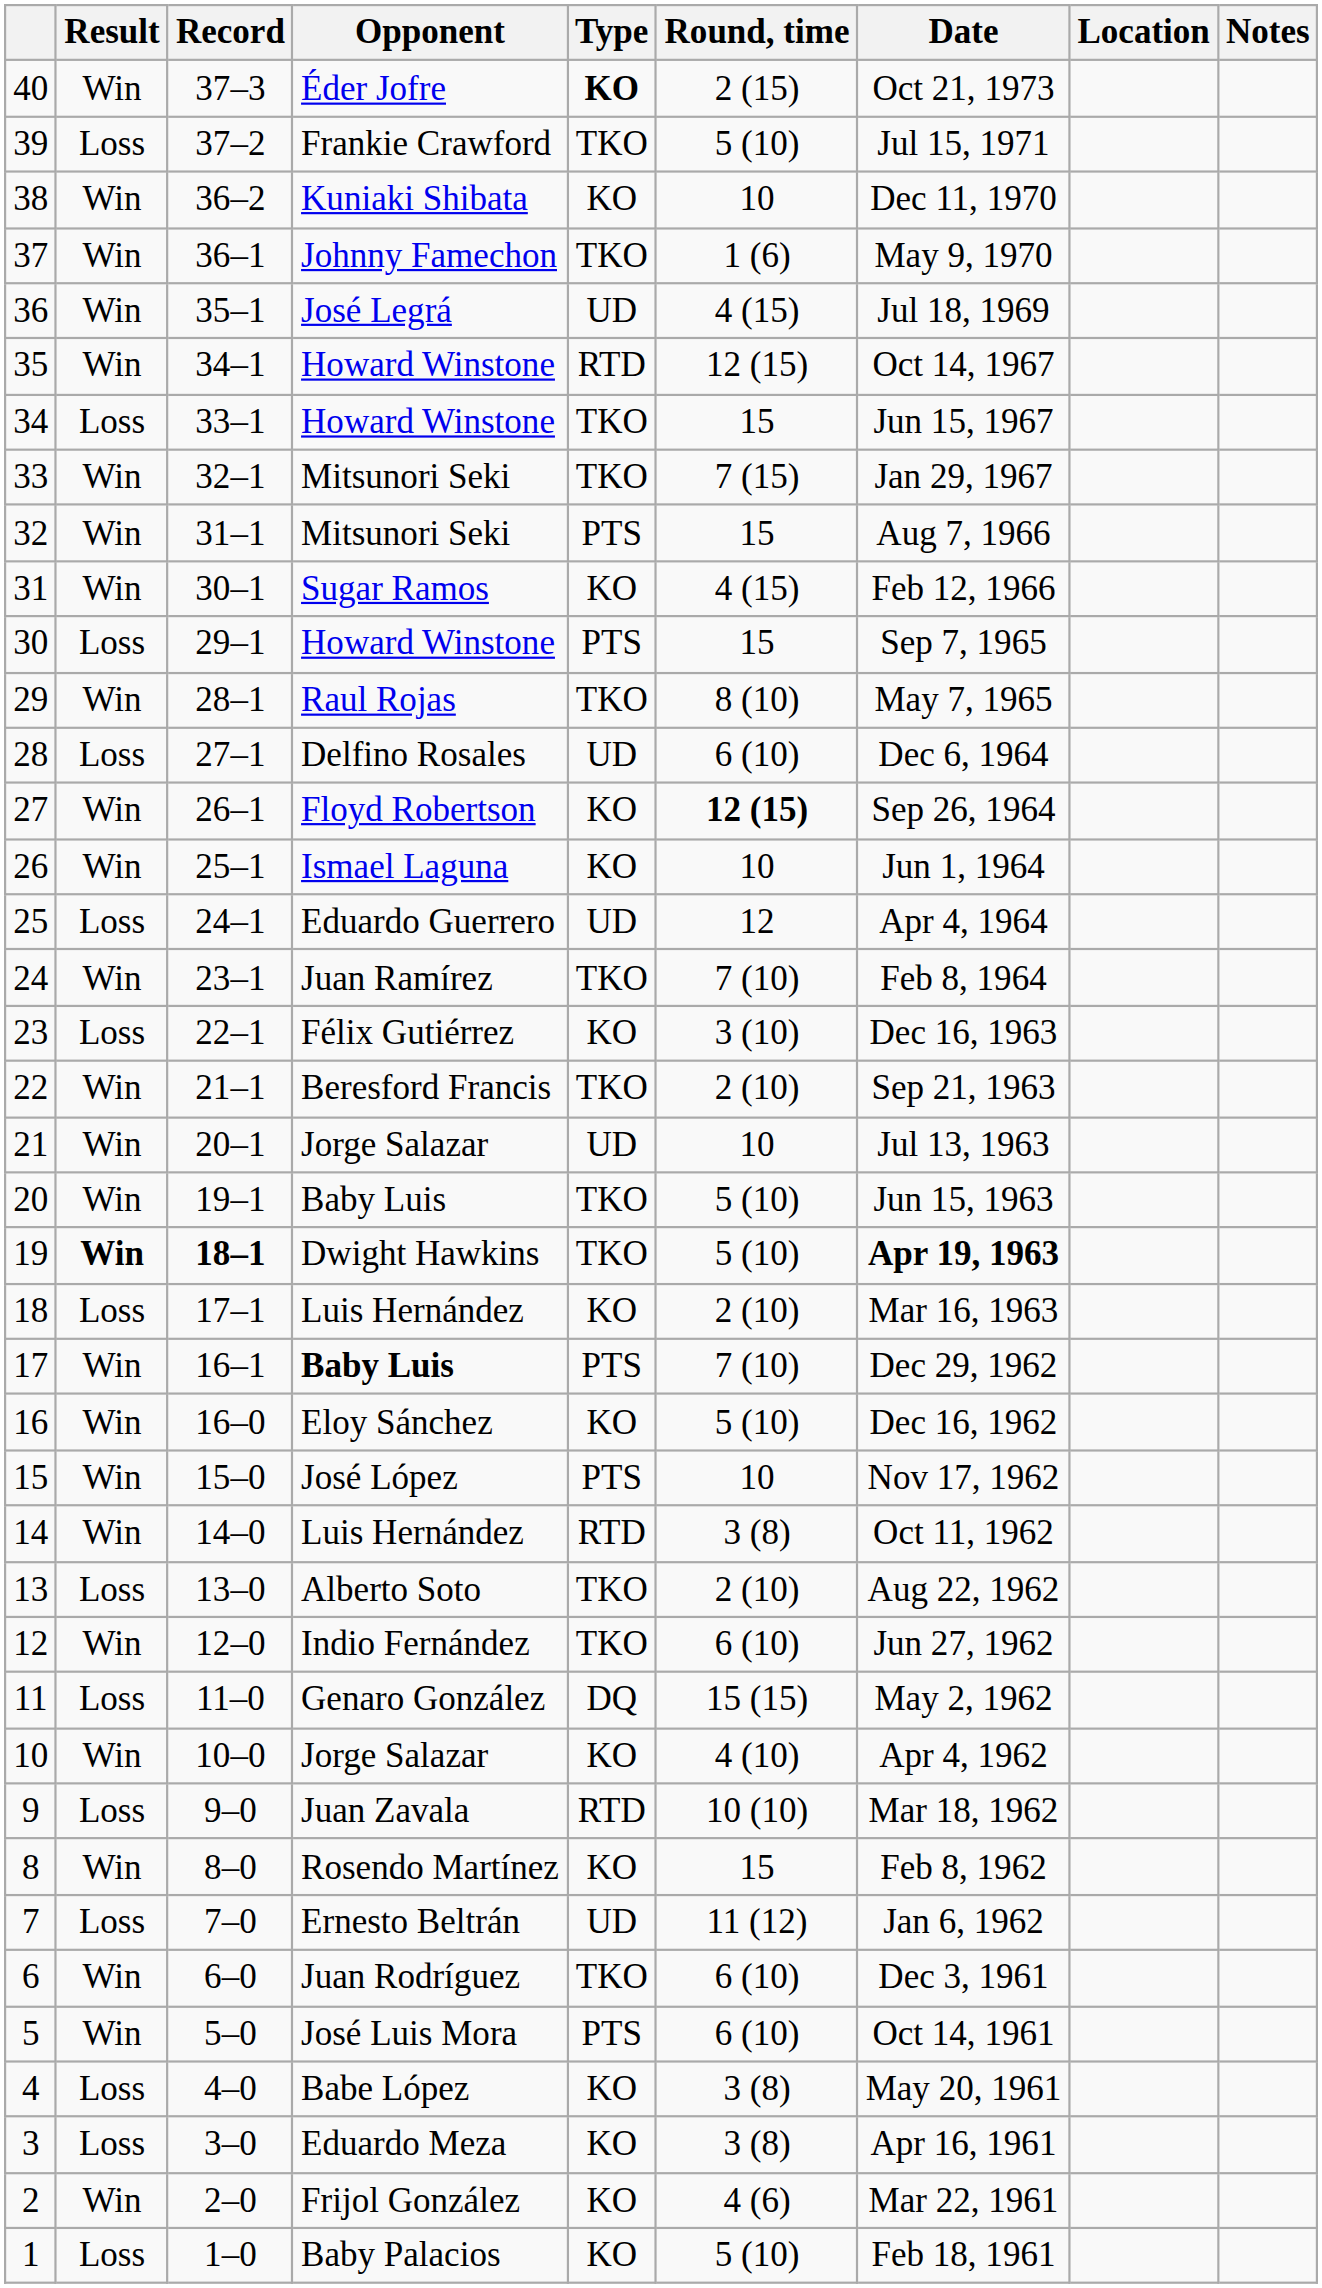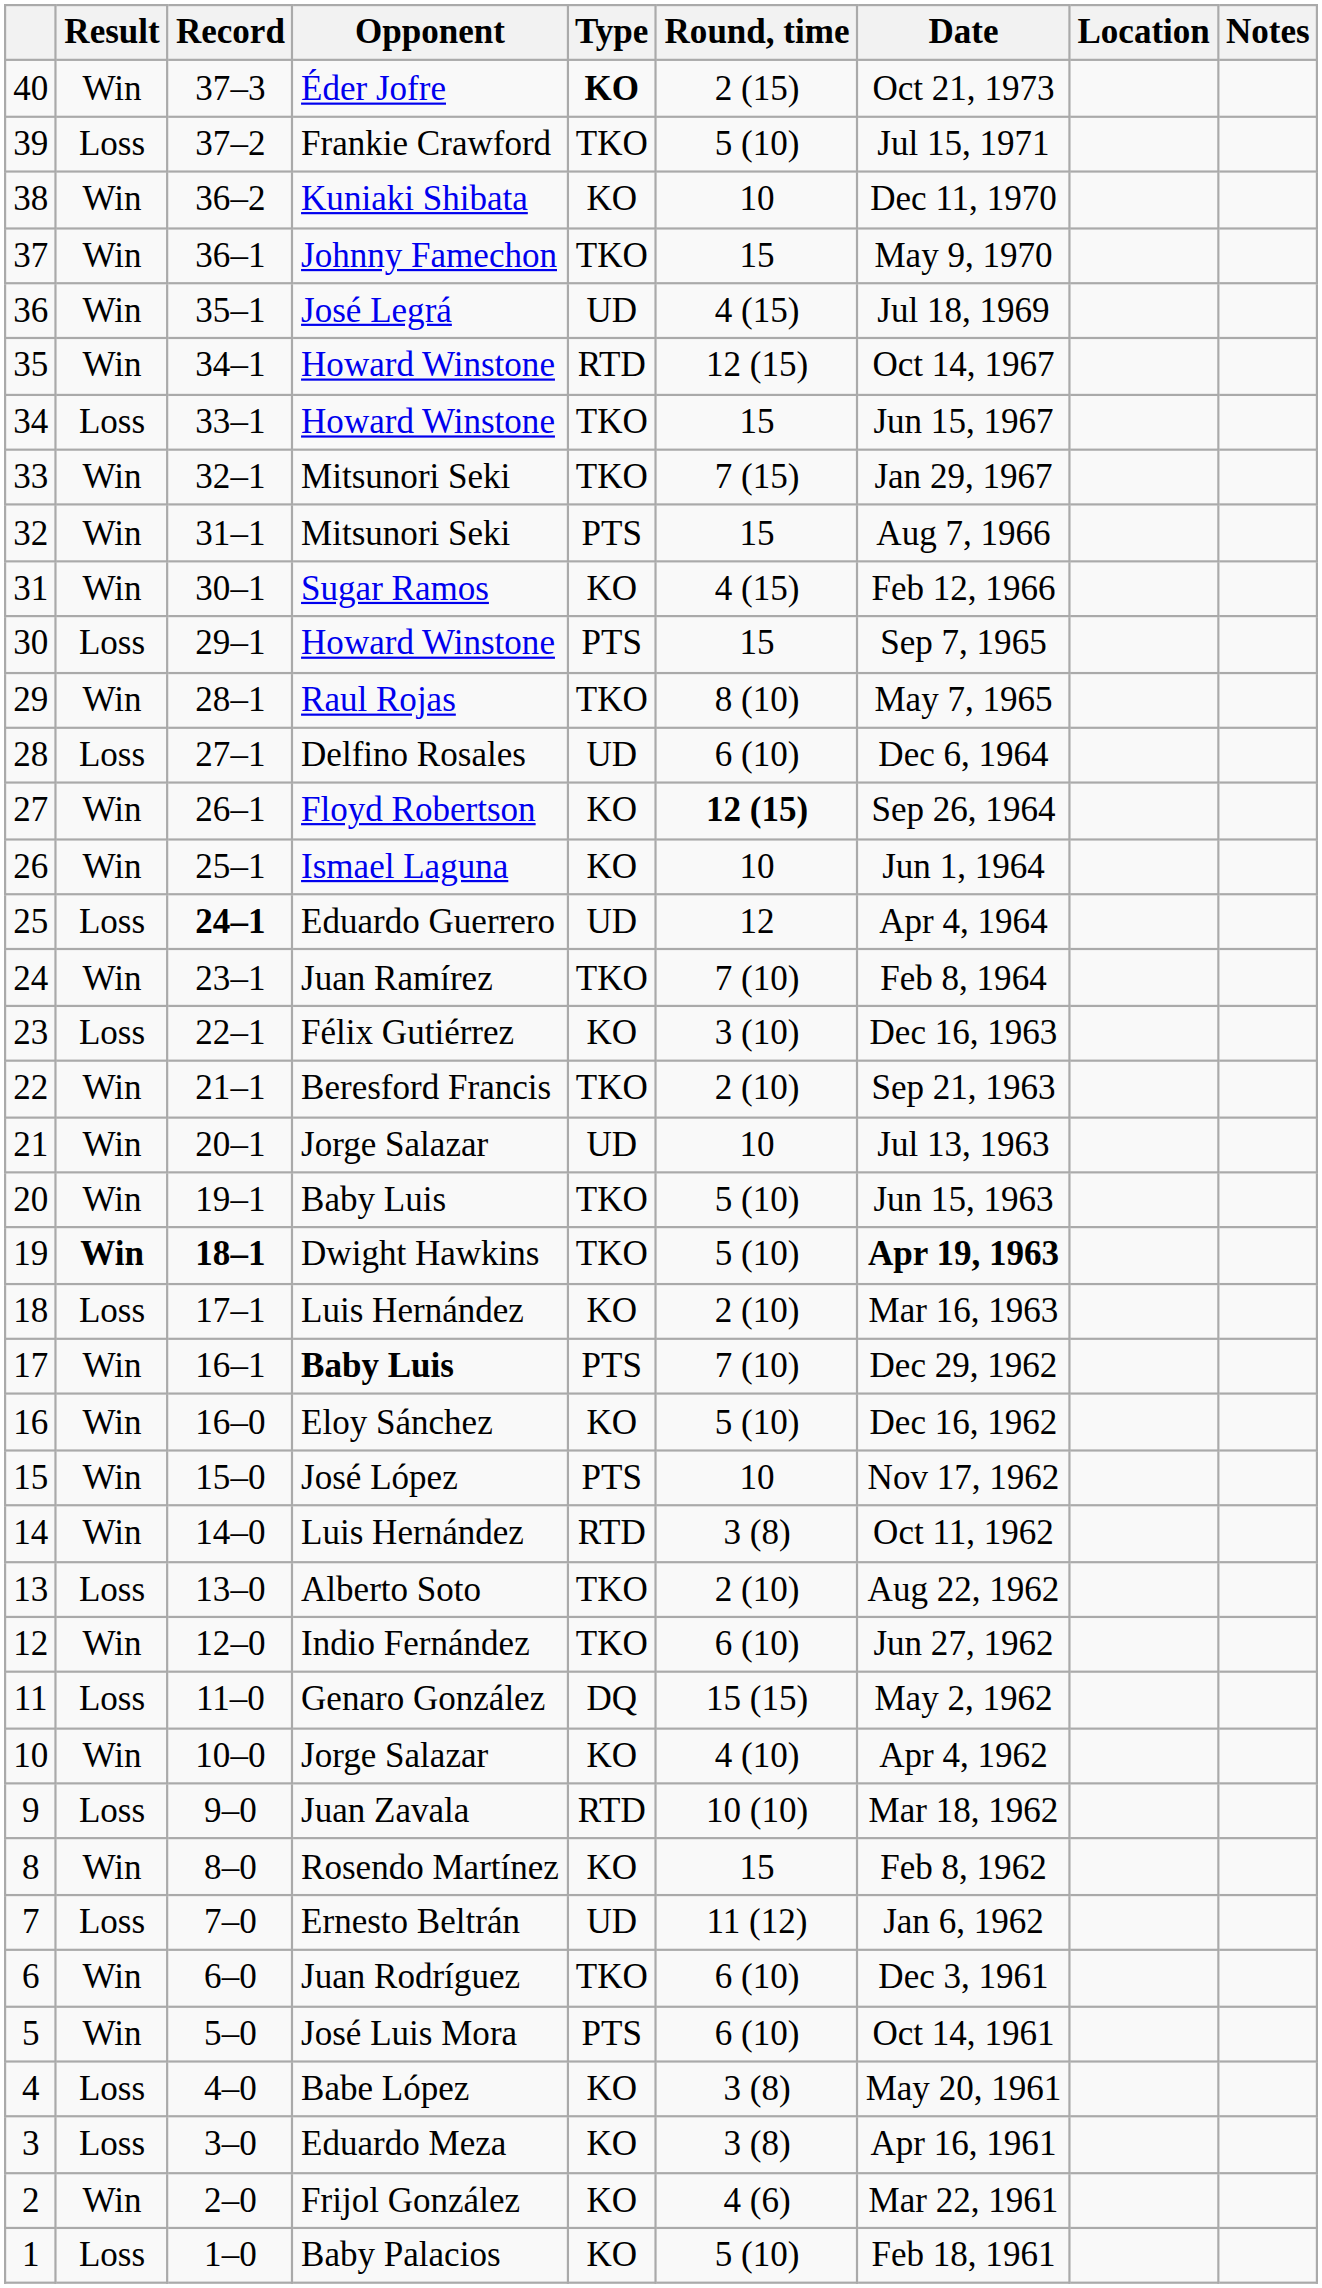 <table class=wikitable style=text-align:center>
 <tr>
 <th></th>
 <th>Result</th>
 <th>Record</th>
 <th>Opponent</th>
 <th>Type</th>
 <th>Round, time</th>
 <th>Date</th>
 <th>Location</th>
 <th>Notes</th>
 </tr>
 <tr>
 <td>40</td>
 <td>Win</td>
 <td>37–3</td>
 <td align=left><a href='#'>Éder Jofre</a></td>
 <td><strong>KO</strong></td>
 <td>2 (15)</td>
 <td>Oct 21, 1973</td>
 <td align=left></td>
 <td align=left></td>
 </tr>
 <tr>
 <td>39</td>
 <td>Loss</td>
 <td>37–2</td>
 <td align=left>Frankie Crawford</td>
 <td>TKO</td>
 <td>5 (10)</td>
 <td>Jul 15, 1971</td>
 <td align=left></td>
 <td align=left></td>
 </tr>
 <tr>
 <td>38</td>
 <td>Win</td>
 <td>36–2</td>
 <td align=left><a href='#'>Kuniaki Shibata</a></td>
 <td>KO</td>
 <td>10</td>
 <td>Dec 11, 1970</td>
 <td align=left></td>
 <td align=left></td>
 </tr>
 <tr>
 <td>37</td>
 <td>Win</td>
 <td>36–1</td>
 <td align=left><a href='#'>Johnny Famechon</a></td>
 <td>TKO</td>
-<td>1 (6)</td>
+<td>15</td>
 <td>May 9, 1970</td>
 <td align=left></td>
 <td align=left></td>
 </tr>
 <tr>
 <td>36</td>
 <td>Win</td>
 <td>35–1</td>
 <td align=left><a href='#'>José Legrá</a></td>
 <td>UD</td>
 <td>4 (15)</td>
 <td>Jul 18, 1969</td>
 <td align=left></td>
 <td align=left></td>
 </tr>
 <tr>
 <td>35</td>
 <td>Win</td>
 <td>34–1</td>
 <td align=left><a href='#'>Howard Winstone</a></td>
 <td>RTD</td>
 <td>12 (15)</td>
 <td>Oct 14, 1967</td>
 <td align=left></td>
 <td align=left></td>
 </tr>
 <tr>
 <td>34</td>
 <td>Loss</td>
 <td>33–1</td>
 <td align=left><a href='#'>Howard Winstone</a></td>
 <td>TKO</td>
 <td>15</td>
 <td>Jun 15, 1967</td>
 <td align=left></td>
 <td align=left></td>
 </tr>
 <tr>
 <td>33</td>
 <td>Win</td>
 <td>32–1</td>
 <td align=left>Mitsunori Seki</td>
 <td>TKO</td>
 <td>7 (15)</td>
 <td>Jan 29, 1967</td>
 <td align=left></td>
 <td align=left></td>
 </tr>
 <tr>
 <td>32</td>
 <td>Win</td>
 <td>31–1</td>
 <td align=left>Mitsunori Seki</td>
 <td>PTS</td>
 <td>15</td>
 <td>Aug 7, 1966</td>
 <td align=left></td>
 <td align=left></td>
 </tr>
 <tr>
 <td>31</td>
 <td>Win</td>
 <td>30–1</td>
 <td align=left><a href='#'>Sugar Ramos</a></td>
 <td>KO</td>
 <td>4 (15)</td>
 <td>Feb 12, 1966</td>
 <td align=left></td>
 <td align=left></td>
 </tr>
 <tr>
 <td>30</td>
 <td>Loss</td>
 <td>29–1</td>
 <td align=left><a href='#'>Howard Winstone</a></td>
 <td>PTS</td>
 <td>15</td>
 <td>Sep 7, 1965</td>
 <td align=left></td>
 <td align=left></td>
 </tr>
 <tr>
 <td>29</td>
 <td>Win</td>
 <td>28–1</td>
 <td align=left><a href='#'>Raul Rojas</a></td>
 <td>TKO</td>
 <td>8 (10)</td>
 <td>May 7, 1965</td>
 <td align=left></td>
 <td align=left></td>
 </tr>
 <tr>
 <td>28</td>
 <td>Loss</td>
 <td>27–1</td>
 <td align=left>Delfino Rosales</td>
 <td>UD</td>
 <td>6 (10)</td>
 <td>Dec 6, 1964</td>
 <td align=left></td>
 <td align=left></td>
 </tr>
 <tr>
 <td>27</td>
 <td>Win</td>
 <td>26–1</td>
 <td align=left><a href='#'>Floyd Robertson</a></td>
 <td>KO</td>
 <td><strong>12 (15)</strong></td>
 <td>Sep 26, 1964</td>
 <td align=left></td>
 <td align=left></td>
 </tr>
 <tr>
 <td>26</td>
 <td>Win</td>
 <td>25–1</td>
 <td align=left><a href='#'>Ismael Laguna</a></td>
 <td>KO</td>
 <td>10</td>
 <td>Jun 1, 1964</td>
 <td align=left></td>
 <td align=left></td>
 </tr>
 <tr>
 <td>25</td>
 <td>Loss</td>
-<td>24–1</td>
+<td><strong>24–1</strong></td>
 <td align=left>Eduardo Guerrero</td>
 <td>UD</td>
 <td>12</td>
 <td>Apr 4, 1964</td>
 <td align=left></td>
 <td align=left></td>
 </tr>
 <tr>
 <td>24</td>
 <td>Win</td>
 <td>23–1</td>
 <td align=left>Juan Ramírez</td>
 <td>TKO</td>
 <td>7 (10)</td>
 <td>Feb 8, 1964</td>
 <td align=left></td>
 <td align=left></td>
 </tr>
 <tr>
 <td>23</td>
 <td>Loss</td>
 <td>22–1</td>
 <td align=left>Félix Gutiérrez</td>
 <td>KO</td>
 <td>3 (10)</td>
 <td>Dec 16, 1963</td>
 <td align=left></td>
 <td align=left></td>
 </tr>
 <tr>
 <td>22</td>
 <td>Win</td>
 <td>21–1</td>
 <td align=left>Beresford Francis</td>
 <td>TKO</td>
 <td>2 (10)</td>
 <td>Sep 21, 1963</td>
 <td align=left></td>
 <td align=left></td>
 </tr>
 <tr>
 <td>21</td>
 <td>Win</td>
 <td>20–1</td>
 <td align=left>Jorge Salazar</td>
 <td>UD</td>
 <td>10</td>
 <td>Jul 13, 1963</td>
 <td align=left></td>
 <td align=left></td>
 </tr>
 <tr>
 <td>20</td>
 <td>Win</td>
 <td>19–1</td>
 <td align=left>Baby Luis</td>
 <td>TKO</td>
 <td>5 (10)</td>
 <td>Jun 15, 1963</td>
 <td align=left></td>
 <td align=left></td>
 </tr>
 <tr>
 <td>19</td>
 <td><strong>Win</strong></td>
 <td><strong>18–1</strong></td>
 <td align=left>Dwight Hawkins</td>
 <td>TKO</td>
 <td>5 (10)</td>
 <td><strong>Apr 19, 1963</strong></td>
 <td align=left></td>
 <td align=left></td>
 </tr>
 <tr>
 <td>18</td>
 <td>Loss</td>
 <td>17–1</td>
 <td align=left>Luis Hernández</td>
 <td>KO</td>
 <td>2 (10)</td>
 <td>Mar 16, 1963</td>
 <td align=left></td>
 <td align=left></td>
 </tr>
 <tr>
 <td>17</td>
 <td>Win</td>
 <td>16–1</td>
 <td align=left><strong>Baby Luis</strong></td>
 <td>PTS</td>
 <td>7 (10)</td>
 <td>Dec 29, 1962</td>
 <td align=left></td>
 <td align=left></td>
 </tr>
 <tr>
 <td>16</td>
 <td>Win</td>
 <td>16–0</td>
 <td align=left>Eloy Sánchez</td>
 <td>KO</td>
 <td>5 (10)</td>
 <td>Dec 16, 1962</td>
 <td align=left></td>
 <td align=left></td>
 </tr>
 <tr>
 <td>15</td>
 <td>Win</td>
 <td>15–0</td>
 <td align=left>José López</td>
 <td>PTS</td>
 <td>10</td>
 <td>Nov 17, 1962</td>
 <td align=left></td>
 <td align=left></td>
 </tr>
 <tr>
 <td>14</td>
 <td>Win</td>
 <td>14–0</td>
 <td align=left>Luis Hernández</td>
 <td>RTD</td>
 <td>3 (8)</td>
 <td>Oct 11, 1962</td>
 <td align=left></td>
 <td align=left></td>
 </tr>
 <tr>
 <td>13</td>
 <td>Loss</td>
 <td>13–0</td>
 <td align=left>Alberto Soto</td>
 <td>TKO</td>
 <td>2 (10)</td>
 <td>Aug 22, 1962</td>
 <td align=left></td>
 <td align=left></td>
 </tr>
 <tr>
 <td>12</td>
 <td>Win</td>
 <td>12–0</td>
 <td align=left>Indio Fernández</td>
 <td>TKO</td>
 <td>6 (10)</td>
 <td>Jun 27, 1962</td>
 <td align=left></td>
 <td align=left></td>
 </tr>
 <tr>
 <td>11</td>
 <td>Loss</td>
 <td>11–0</td>
 <td align=left>Genaro González</td>
 <td>DQ</td>
 <td>15 (15)</td>
 <td>May 2, 1962</td>
 <td align=left></td>
 <td align=left></td>
 </tr>
 <tr>
 <td>10</td>
 <td>Win</td>
 <td>10–0</td>
 <td align=left>Jorge Salazar</td>
 <td>KO</td>
 <td>4 (10)</td>
 <td>Apr 4, 1962</td>
 <td align=left></td>
 <td align=left></td>
 </tr>
 <tr>
 <td>9</td>
 <td>Loss</td>
 <td>9–0</td>
 <td align=left>Juan Zavala</td>
 <td>RTD</td>
 <td>10 (10)</td>
 <td>Mar 18, 1962</td>
 <td align=left></td>
 <td align=left></td>
 </tr>
 <tr>
 <td>8</td>
 <td>Win</td>
 <td>8–0</td>
 <td align=left>Rosendo Martínez</td>
 <td>KO</td>
 <td>15</td>
 <td>Feb 8, 1962</td>
 <td align=left></td>
 <td align=left></td>
 </tr>
 <tr>
 <td>7</td>
 <td>Loss</td>
 <td>7–0</td>
 <td align=left>Ernesto Beltrán</td>
 <td>UD</td>
 <td>11 (12)</td>
 <td>Jan 6, 1962</td>
 <td align=left></td>
 <td align=left></td>
 </tr>
 <tr>
 <td>6</td>
 <td>Win</td>
 <td>6–0</td>
 <td align=left>Juan Rodríguez</td>
 <td>TKO</td>
 <td>6 (10)</td>
 <td>Dec 3, 1961</td>
 <td align=left></td>
 <td align=left></td>
 </tr>
 <tr>
 <td>5</td>
 <td>Win</td>
 <td>5–0</td>
 <td align=left>José Luis Mora</td>
 <td>PTS</td>
 <td>6 (10)</td>
 <td>Oct 14, 1961</td>
 <td align=left></td>
 <td align=left></td>
 </tr>
 <tr>
 <td>4</td>
 <td>Loss</td>
 <td>4–0</td>
 <td align=left>Babe López</td>
 <td>KO</td>
 <td>3 (8)</td>
 <td>May 20, 1961</td>
 <td align=left></td>
 <td align=left></td>
 </tr>
 <tr>
 <td>3</td>
 <td>Loss</td>
 <td>3–0</td>
 <td align=left>Eduardo Meza</td>
 <td>KO</td>
 <td>3 (8)</td>
 <td>Apr 16, 1961</td>
 <td align=left></td>
 <td align=left></td>
 </tr>
 <tr>
 <td>2</td>
 <td>Win</td>
 <td>2–0</td>
 <td align=left>Frijol González</td>
 <td>KO</td>
 <td>4 (6)</td>
 <td>Mar 22, 1961</td>
 <td align=left></td>
 <td align=left></td>
 </tr>
 <tr>
 <td>1</td>
 <td>Loss</td>
 <td>1–0</td>
 <td align=left>Baby Palacios</td>
 <td>KO</td>
 <td>5 (10)</td>
 <td>Feb 18, 1961</td>
 <td align=left></td>
 <td align=left></td>
 </tr>
 </table>
